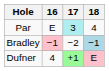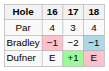 <table class="wikitable" style="text-align:center">
 <tr>
 <th>Hole</th>
 <th> 16 </th>
 <th> 17 </th>
 <th> 18 </th>
 </tr>
 <tr>
 <td>Par</td>
-<td>E</td>
-<td style="background: paleturquoise;">3</td>
+<td>4</td>
+<td>3</td>
 <td>4</td>
 </tr>
 <tr>
 <td align=left> Bradley</td>
 <td style="background: Pink;">−1</td>
 <td>−2</td>
 <td style="background: lightblue;">−1</td>
 </tr>
 <tr>
 <td align=left> Dufner</td>
-<td>4</td>
+<td>E</td>
 <td style="background: PaleGreen;">+1</td>
 <td style="background: Pink;">E</td>
 </tr>
 </table>
